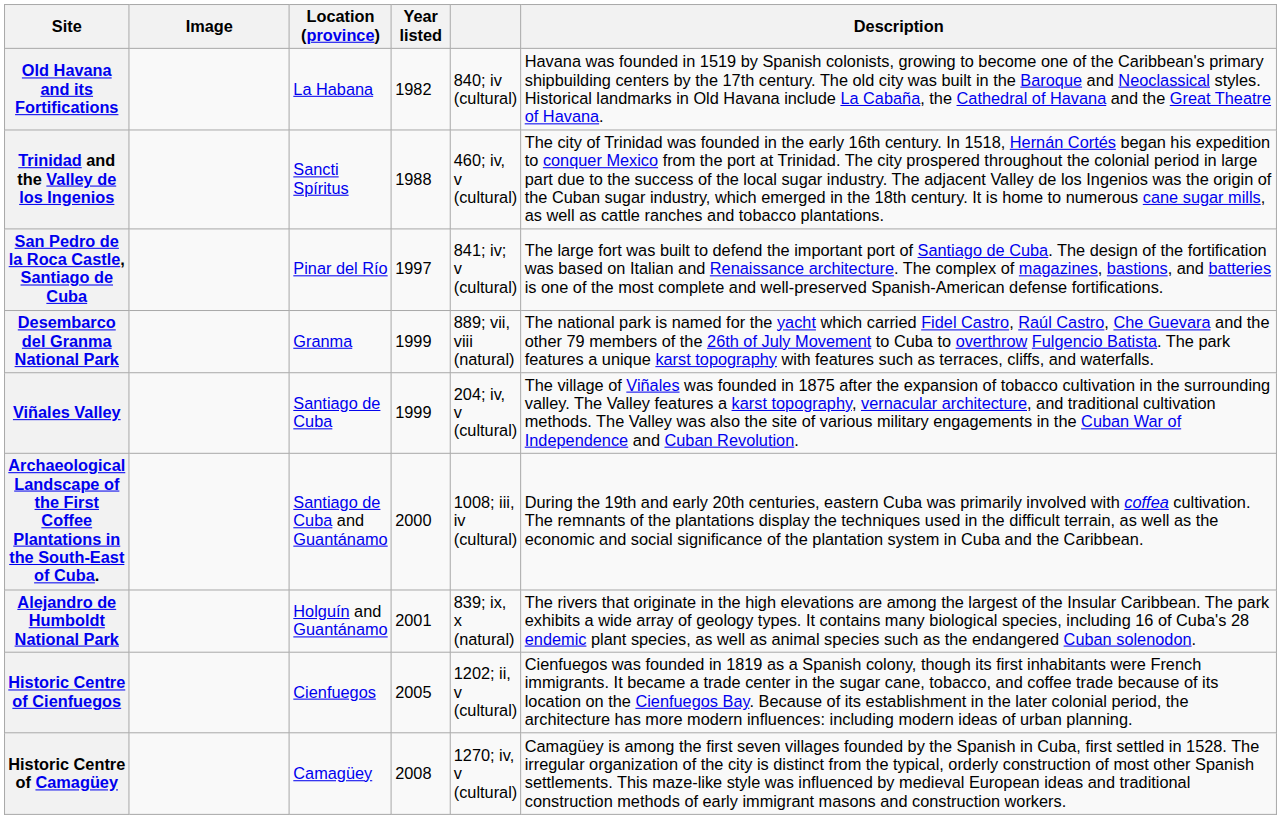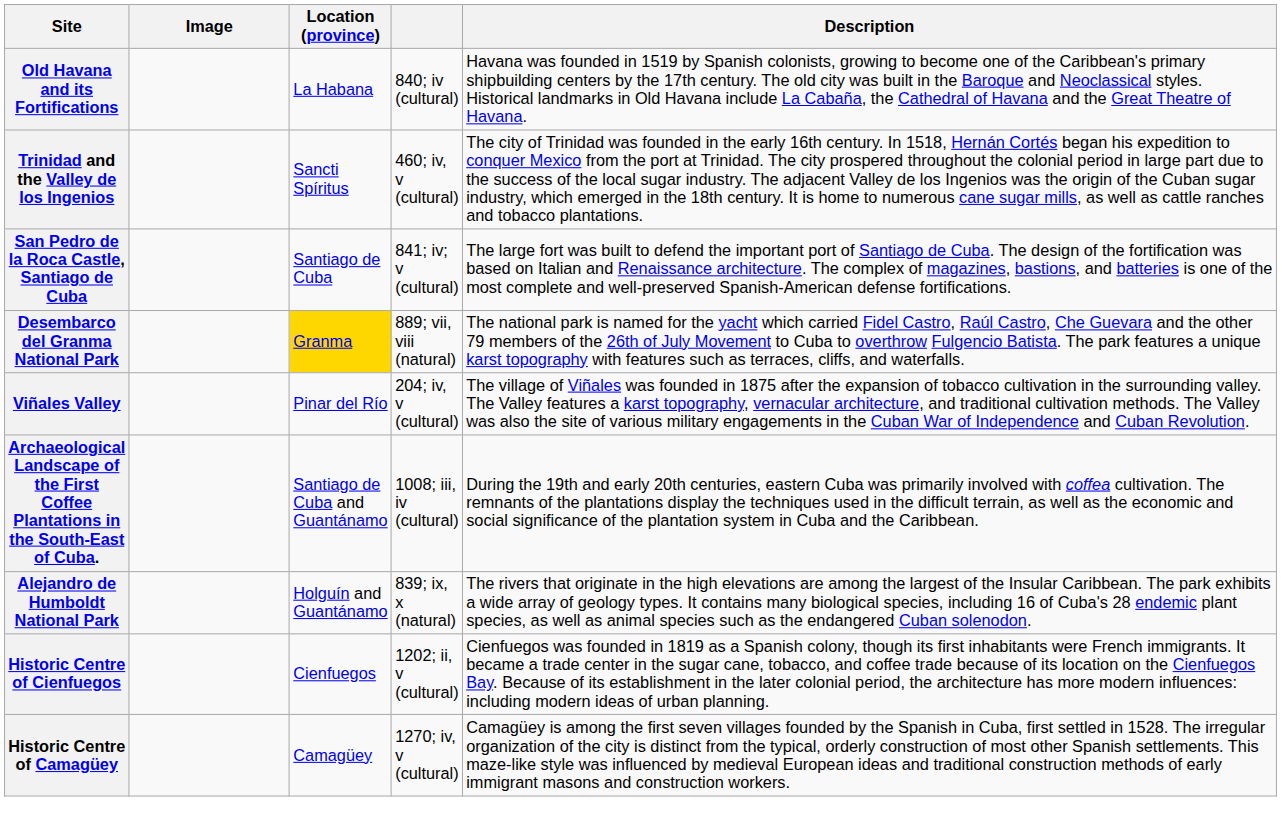 <table class="wikitable sortable plainrowheaders">
 <tr>
 <th style="width:100px;" scope="col">Site</th>
 <th class="unsortable"  style="width:150px;" scope="col">Image</th>
 <th style="width:80px;" scope="col">Location (<a href='#'>province</a>)</th>
-<th style="width:50px;" scope="col">Year listed</th>
 <th style="width:60px;" scope="col" data-sort-type="number"></th>
 <th scope="col" class="unsortable">Description</th>
 </tr>
 <tr>
 <th scope="row"><a href='#'>Old Havana and its Fortifications</a></th>
 <td></td>
 <td><a href='#'>La Habana</a></td>
-<td>1982</td>
 <td>840; iv (cultural)</td>
 <td>Havana was founded in 1519 by Spanish colonists, growing to become one of the Caribbean's primary shipbuilding centers by the 17th century. The old city was built in the <a href='#'>Baroque</a> and <a href='#'>Neoclassical</a> styles. Historical landmarks in Old Havana include <a href='#'>La Cabaña</a>, the <a href='#'>Cathedral of Havana</a> and the <a href='#'>Great Theatre of Havana</a>.</td>
 </tr>
 <tr>
 <th scope="row"><a href='#'>Trinidad</a> and the <a href='#'>Valley de los Ingenios</a></th>
 <td></td>
 <td><a href='#'>Sancti Spíritus</a></td>
-<td>1988</td>
 <td>460; iv, v (cultural)</td>
 <td>The city of Trinidad was founded in the early 16th century. In 1518, <a href='#'>Hernán Cortés</a> began his expedition to <a href='#'>conquer Mexico</a> from the port at Trinidad. The city prospered throughout the colonial period in large part due to the success of the local sugar industry. The adjacent Valley de los Ingenios was the origin of the Cuban sugar industry, which emerged in the 18th century. It is home to numerous <a href='#'>cane sugar mills</a>, as well as cattle ranches and tobacco plantations.</td>
 </tr>
 <tr>
 <th scope="row"><a href='#'>San Pedro de la Roca Castle</a>, <a href='#'>Santiago de Cuba</a></th>
 <td></td>
-<td><a href='#'>Pinar del Río</a></td>
-<td>1997</td>
+<td><a href='#'>Santiago de Cuba</a></td>
 <td>841; iv; v (cultural)</td>
 <td>The large fort was built to defend the important port of <a href='#'>Santiago de Cuba</a>. The design of the fortification was based on Italian and <a href='#'>Renaissance architecture</a>. The complex of <a href='#'>magazines</a>, <a href='#'>bastions</a>, and <a href='#'>batteries</a> is one of the most complete and well-preserved Spanish-American defense fortifications.</td>
 </tr>
 <tr>
 <th scope="row"><a href='#'>Desembarco del Granma National Park</a></th>
 <td></td>
-<td><a href='#'>Granma</a></td>
-<td>1999</td>
+<td style="background: gold;"><a href='#'>Granma</a></td>
 <td>889; vii, viii (natural)</td>
 <td>The national park is named for the <a href='#'>yacht</a> which carried <a href='#'>Fidel Castro</a>, <a href='#'>Raúl Castro</a>, <a href='#'>Che Guevara</a> and the other 79 members of the <a href='#'>26th of July Movement</a> to Cuba to <a href='#'>overthrow</a> <a href='#'>Fulgencio Batista</a>. The park features a unique <a href='#'>karst topography</a> with features such as terraces, cliffs, and waterfalls.</td>
 </tr>
 <tr>
 <th scope="row"><a href='#'>Viñales Valley</a></th>
 <td></td>
-<td><a href='#'>Santiago de Cuba</a></td>
-<td>1999</td>
+<td><a href='#'>Pinar del Río</a></td>
 <td>204; iv, v (cultural)</td>
 <td>The village of <a href='#'>Viñales</a> was founded in 1875 after the expansion of tobacco cultivation in the surrounding valley. The Valley features a <a href='#'>karst topography</a>, <a href='#'>vernacular architecture</a>, and traditional cultivation methods. The Valley was also the site of various military engagements in the <a href='#'>Cuban War of Independence</a> and <a href='#'>Cuban Revolution</a>.</td>
 </tr>
 <tr>
 <th scope="row"><a href='#'>Archaeological Landscape of the First Coffee Plantations in the South-East of Cuba</a>.</th>
 <td></td>
 <td><a href='#'>Santiago de Cuba</a> and <a href='#'>Guantánamo</a></td>
-<td>2000</td>
 <td>1008;  iii, iv (cultural)</td>
 <td>During the 19th and early 20th centuries, eastern Cuba was primarily involved with <em><a href='#'>coffea</a></em> cultivation. The remnants of the plantations display the techniques used in the difficult terrain, as well as the economic and social significance of the plantation system in Cuba and the Caribbean.</td>
 </tr>
 <tr>
 <th scope="row"><a href='#'>Alejandro de Humboldt National Park</a></th>
 <td></td>
 <td><a href='#'>Holguín</a> and <a href='#'>Guantánamo</a></td>
-<td>2001</td>
 <td>839; ix, x (natural)</td>
 <td>The rivers that originate in the high elevations are among the largest of the Insular Caribbean. The park exhibits a wide array of geology types. It contains many biological species, including 16 of Cuba's 28 <a href='#'>endemic</a> plant species, as well as animal species such as the endangered <a href='#'>Cuban solenodon</a>.</td>
 </tr>
 <tr>
 <th scope="row"><a href='#'>Historic Centre of Cienfuegos</a></th>
 <td></td>
 <td><a href='#'>Cienfuegos</a></td>
-<td>2005</td>
 <td>1202; ii, v (cultural)</td>
 <td>Cienfuegos was founded in 1819 as a Spanish colony, though its first inhabitants were French immigrants. It became a trade center in the sugar cane, tobacco, and coffee trade because of its location on the <a href='#'>Cienfuegos Bay</a>. Because of its establishment in the later colonial period, the architecture has more modern influences: including modern ideas of urban planning.</td>
 </tr>
 <tr>
 <th scope="row">Historic Centre of <a href='#'>Camagüey</a></th>
 <td></td>
 <td><a href='#'>Camagüey</a></td>
-<td>2008</td>
 <td>1270; iv, v (cultural)</td>
 <td>Camagüey is among the first seven villages founded by the Spanish in Cuba, first settled in 1528. The irregular organization of the city is distinct from the typical, orderly construction of most other Spanish settlements. This maze-like style was influenced by medieval European ideas and traditional construction methods of early immigrant masons and construction workers.</td>
 </tr>
 </table>
